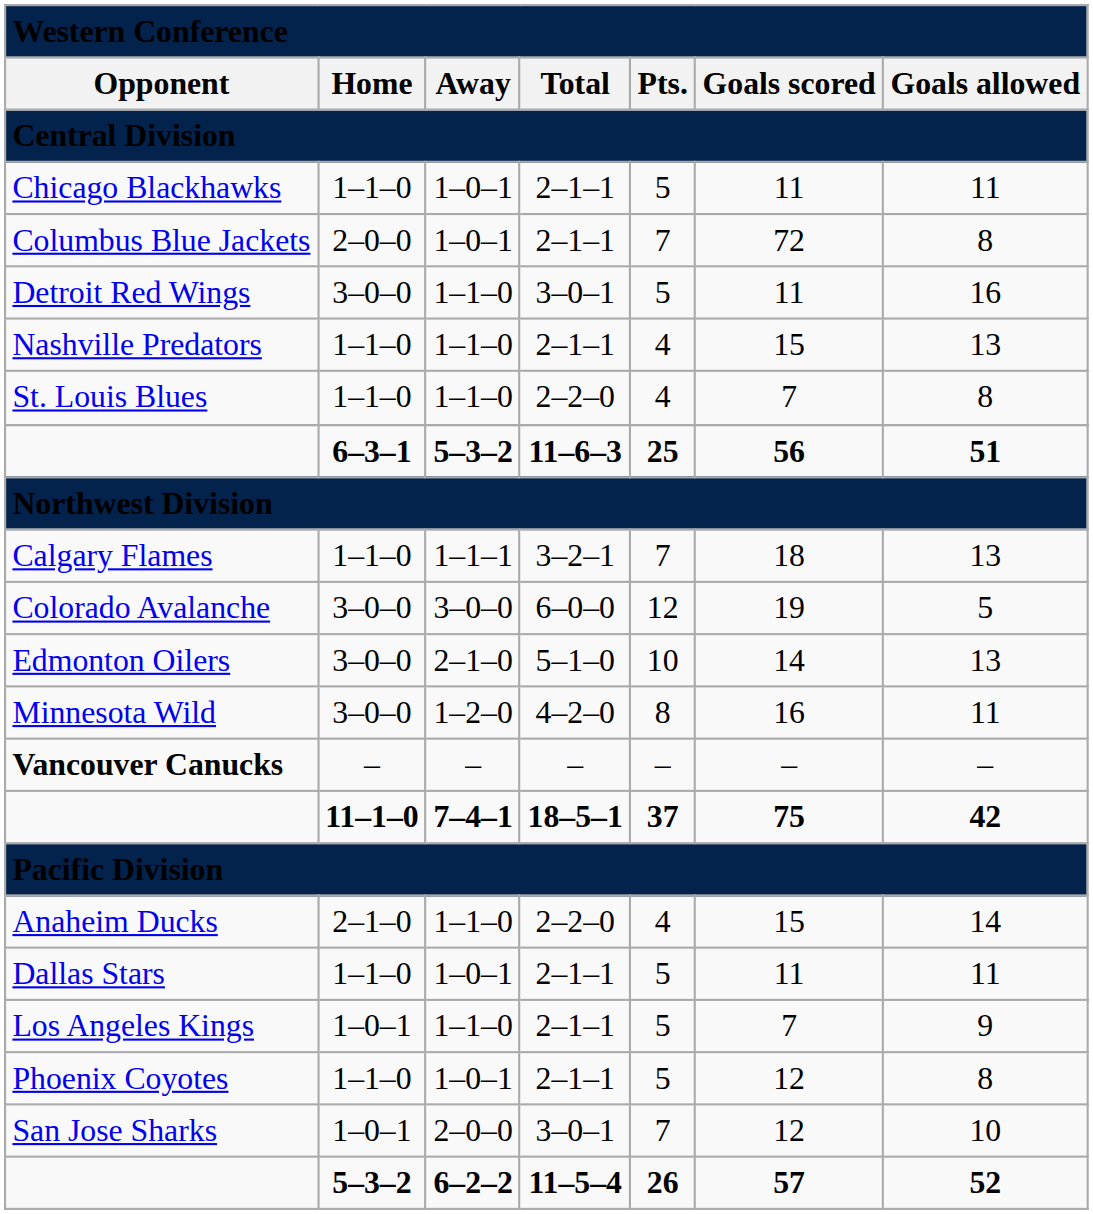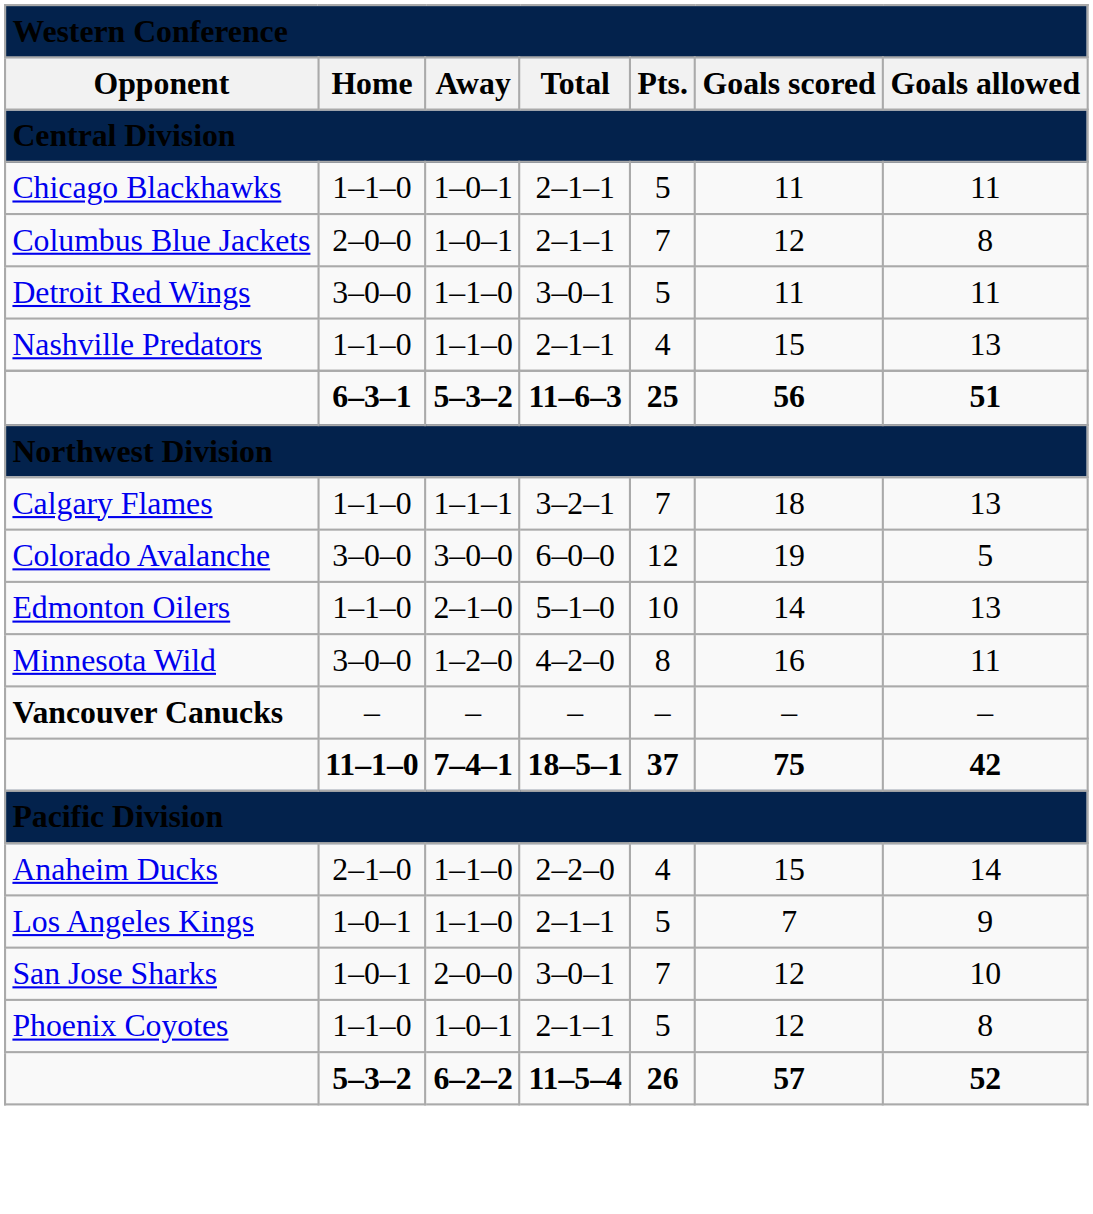 <table class="wikitable" style="font-size: 95%; text-align: center">
 <tr>
 <td colspan="7" style="text-align:left; background:#03224c"><span> <strong>Western Conference</strong> </span></td>
 </tr>
 <tr>
 <th>Opponent</th>
 <th>Home</th>
 <th>Away</th>
 <th>Total</th>
 <th>Pts.</th>
 <th>Goals scored</th>
 <th>Goals allowed</th>
 </tr>
 <tr>
 <td colspan="7" style="text-align:left; background:#03224c"><span> <strong>Central Division</strong> </span></td>
 </tr>
 <tr>
 <td style="text-align:left"><a href='#'>Chicago Blackhawks</a></td>
 <td>1–1–0</td>
 <td>1–0–1</td>
 <td>2–1–1</td>
 <td>5</td>
 <td>11</td>
 <td>11</td>
 </tr>
 <tr>
 <td style="text-align:left"><a href='#'>Columbus Blue Jackets</a></td>
 <td>2–0–0</td>
 <td>1–0–1</td>
 <td>2–1–1</td>
 <td>7</td>
-<td>72</td>
+<td>12</td>
 <td>8</td>
 </tr>
 <tr>
 <td style="text-align:left"><a href='#'>Detroit Red Wings</a></td>
 <td>3–0–0</td>
 <td>1–1–0</td>
 <td>3–0–1</td>
 <td>5</td>
 <td>11</td>
-<td>16</td>
+<td>11</td>
 </tr>
 <tr>
 <td style="text-align:left"><a href='#'>Nashville Predators</a></td>
 <td>1–1–0</td>
 <td>1–1–0</td>
 <td>2–1–1</td>
 <td>4</td>
 <td>15</td>
 <td>13</td>
-</tr>
-<tr>
-<td style="text-align:left"><a href='#'>St. Louis Blues</a></td>
-<td>1–1–0</td>
-<td>1–1–0</td>
-<td>2–2–0</td>
-<td>4</td>
-<td>7</td>
-<td>8</td>
 </tr>
 <tr>
 </tr>
 <tr style="font-weight:bold">
 <td></td>
 <td>6–3–1</td>
 <td>5–3–2</td>
 <td>11–6–3</td>
 <td>25</td>
 <td>56</td>
 <td>51</td>
 </tr>
 <tr>
 <td colspan="7" style="text-align:left; background:#03224c"><span> <strong>Northwest Division</strong> </span></td>
 </tr>
 <tr>
 <td style="text-align:left"><a href='#'>Calgary Flames</a></td>
 <td>1–1–0</td>
 <td>1–1–1</td>
 <td>3–2–1</td>
 <td>7</td>
 <td>18</td>
 <td>13</td>
 </tr>
 <tr>
 <td style="text-align:left"><a href='#'>Colorado Avalanche</a></td>
 <td>3–0–0</td>
 <td>3–0–0</td>
 <td>6–0–0</td>
 <td>12</td>
 <td>19</td>
 <td>5</td>
 </tr>
 <tr>
 <td style="text-align:left"><a href='#'>Edmonton Oilers</a></td>
-<td>3–0–0</td>
+<td>1–1–0</td>
 <td>2–1–0</td>
 <td>5–1–0</td>
 <td>10</td>
 <td>14</td>
 <td>13</td>
 </tr>
 <tr>
 <td style="text-align:left"><a href='#'>Minnesota Wild</a></td>
 <td>3–0–0</td>
 <td>1–2–0</td>
 <td>4–2–0</td>
 <td>8</td>
 <td>16</td>
 <td>11</td>
 </tr>
 <tr>
 <td style="text-align:left"><strong>Vancouver Canucks</strong></td>
 <td>–</td>
 <td>–</td>
 <td>–</td>
 <td>–</td>
 <td>–</td>
 <td>–</td>
 </tr>
 <tr style="font-weight:bold">
 <td></td>
 <td>11–1–0</td>
 <td>7–4–1</td>
 <td>18–5–1</td>
 <td>37</td>
 <td>75</td>
 <td>42</td>
 </tr>
 <tr>
 <td colspan="7" style="text-align:left; background:#03224c"><span> <strong>Pacific Division</strong> </span></td>
 </tr>
 <tr>
 <td style="text-align:left"><a href='#'>Anaheim Ducks</a></td>
 <td>2–1–0</td>
 <td>1–1–0</td>
 <td>2–2–0</td>
 <td>4</td>
 <td>15</td>
 <td>14</td>
 </tr>
 <tr>
-<td style="text-align:left"><a href='#'>Dallas Stars</a></td>
-<td>1–1–0</td>
-<td>1–0–1</td>
-<td>2–1–1</td>
-<td>5</td>
-<td>11</td>
-<td>11</td>
-</tr>
-<tr>
 <td style="text-align:left"><a href='#'>Los Angeles Kings</a></td>
 <td>1–0–1</td>
 <td>1–1–0</td>
 <td>2–1–1</td>
 <td>5</td>
 <td>7</td>
 <td>9</td>
 </tr>
 <tr>
+<td style="text-align:left"><a href='#'>San Jose Sharks</a></td>
+<td>1–0–1</td>
+<td>2–0–0</td>
+<td>3–0–1</td>
+<td>7</td>
+<td>12</td>
+<td>10</td>
+</tr>
+<tr>
 <td style="text-align:left"><a href='#'>Phoenix Coyotes</a></td>
 <td>1–1–0</td>
 <td>1–0–1</td>
 <td>2–1–1</td>
 <td>5</td>
 <td>12</td>
 <td>8</td>
-</tr>
-<tr>
-<td style="text-align:left"><a href='#'>San Jose Sharks</a></td>
-<td>1–0–1</td>
-<td>2–0–0</td>
-<td>3–0–1</td>
-<td>7</td>
-<td>12</td>
-<td>10</td>
 </tr>
 <tr style="font-weight:bold">
 <td></td>
 <td>5–3–2</td>
 <td>6–2–2</td>
 <td>11–5–4</td>
 <td>26</td>
 <td>57</td>
 <td>52</td>
 </tr>
 </table>
